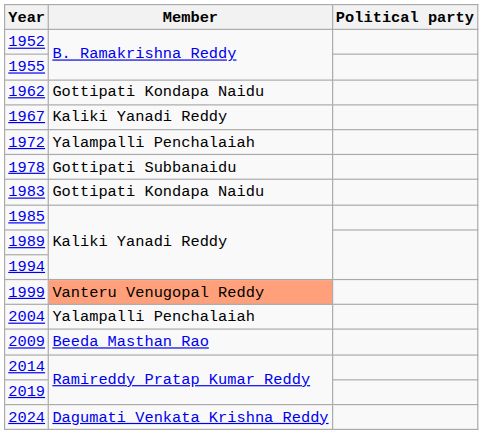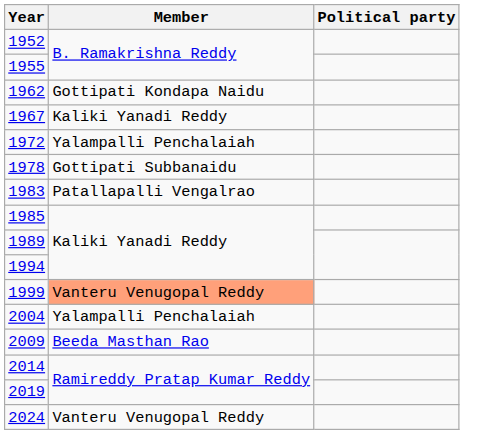 <table class="wikitable sortable">
 <tr>
 <th>Year</th>
 <th>Member</th>
 <th colspan="2">Political party</th>
 </tr>
 <tr>
 <td><a href='#'>1952</a></td>
 <td rowspan=2><a href='#'>B. Ramakrishna Reddy</a></td>
 <td></td>
 </tr>
 <tr>
 <td><a href='#'>1955</a></td>
 <td></td>
 </tr>
 <tr>
 <td><a href='#'>1962</a></td>
 <td>Gottipati Kondapa Naidu</td>
 <td></td>
 </tr>
 <tr>
 <td><a href='#'>1967</a></td>
 <td>Kaliki Yanadi Reddy</td>
 <td></td>
 </tr>
 <tr>
 <td><a href='#'>1972</a></td>
 <td>Yalampalli Penchalaiah</td>
 <td></td>
 </tr>
 <tr>
 <td><a href='#'>1978</a></td>
 <td>Gottipati Subbanaidu</td>
 <td></td>
 </tr>
 <tr>
 <td><a href='#'>1983</a></td>
-<td>Gottipati Kondapa Naidu</td>
+<td>Patallapalli Vengalrao</td>
 <td></td>
 </tr>
 <tr>
 <td><a href='#'>1985</a></td>
 <td rowspan=3>Kaliki Yanadi Reddy</td>
 <td></td>
 </tr>
 <tr>
 <td><a href='#'>1989</a></td>
 </tr>
 <tr>
 <td><a href='#'>1994</a></td>
 </tr>
 <tr>
 <td><a href='#'>1999</a></td>
 <td style="background: lightsalmon;">Vanteru Venugopal Reddy</td>
 <td></td>
 </tr>
 <tr>
 <td><a href='#'>2004</a></td>
 <td>Yalampalli Penchalaiah</td>
 <td></td>
 </tr>
 <tr>
 <td><a href='#'>2009</a></td>
 <td><a href='#'>Beeda Masthan Rao</a></td>
 <td></td>
 </tr>
 <tr>
 <td><a href='#'>2014</a></td>
 <td rowspan=2><a href='#'>Ramireddy Pratap Kumar Reddy</a></td>
 <td></td>
 </tr>
 <tr>
 <td><a href='#'>2019</a></td>
 </tr>
 <tr>
 <td><a href='#'>2024</a></td>
-<td><a href='#'>Dagumati Venkata Krishna Reddy</a></td>
+<td>Vanteru Venugopal Reddy</td>
 <td></td>
 </tr>
 </table>
